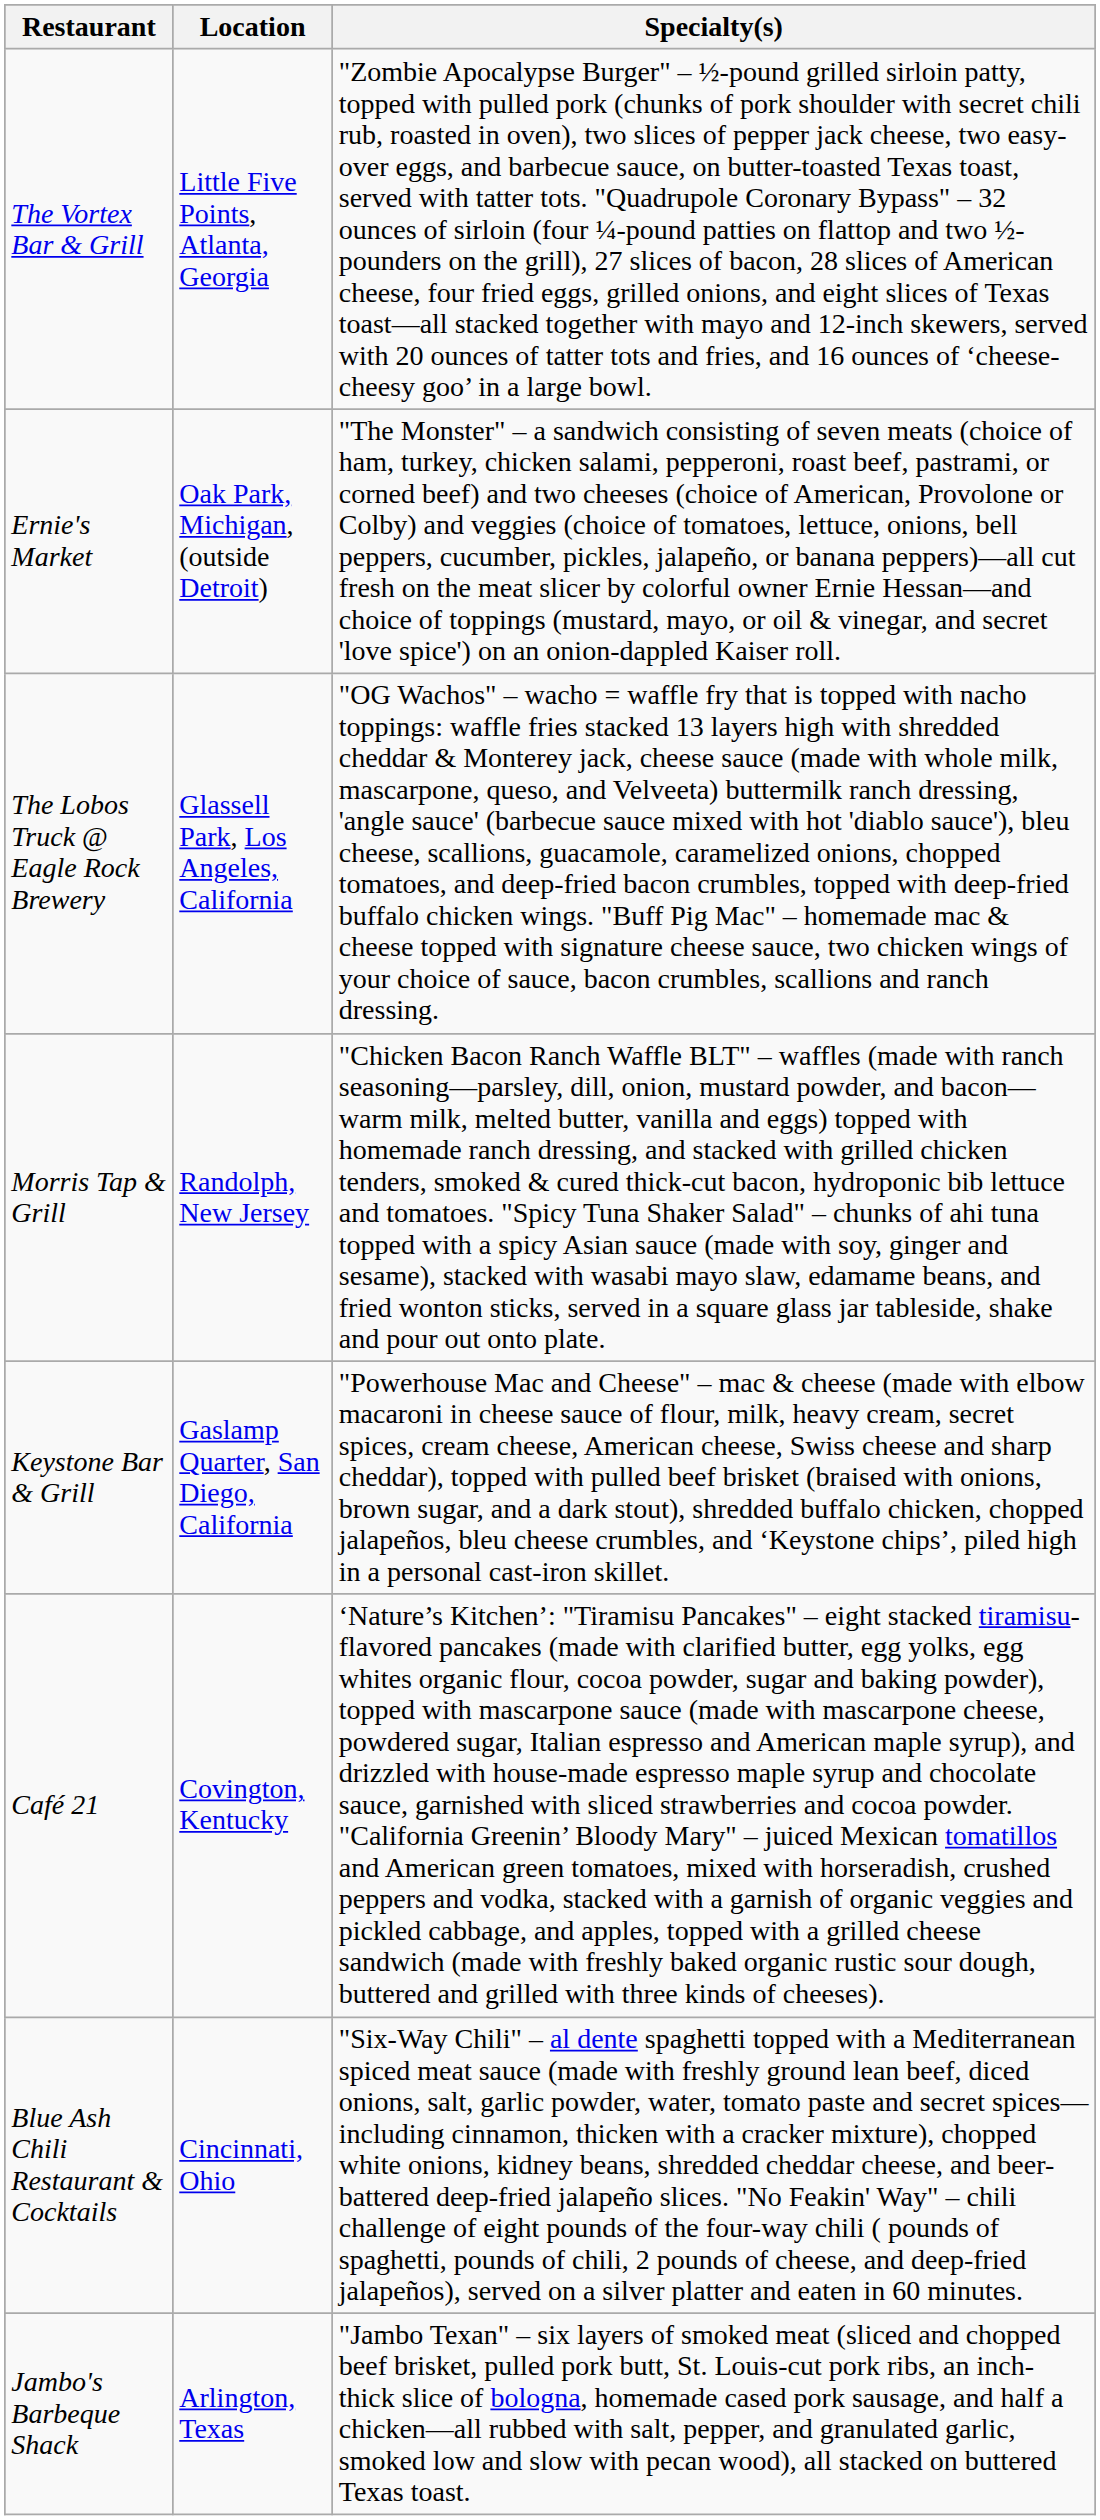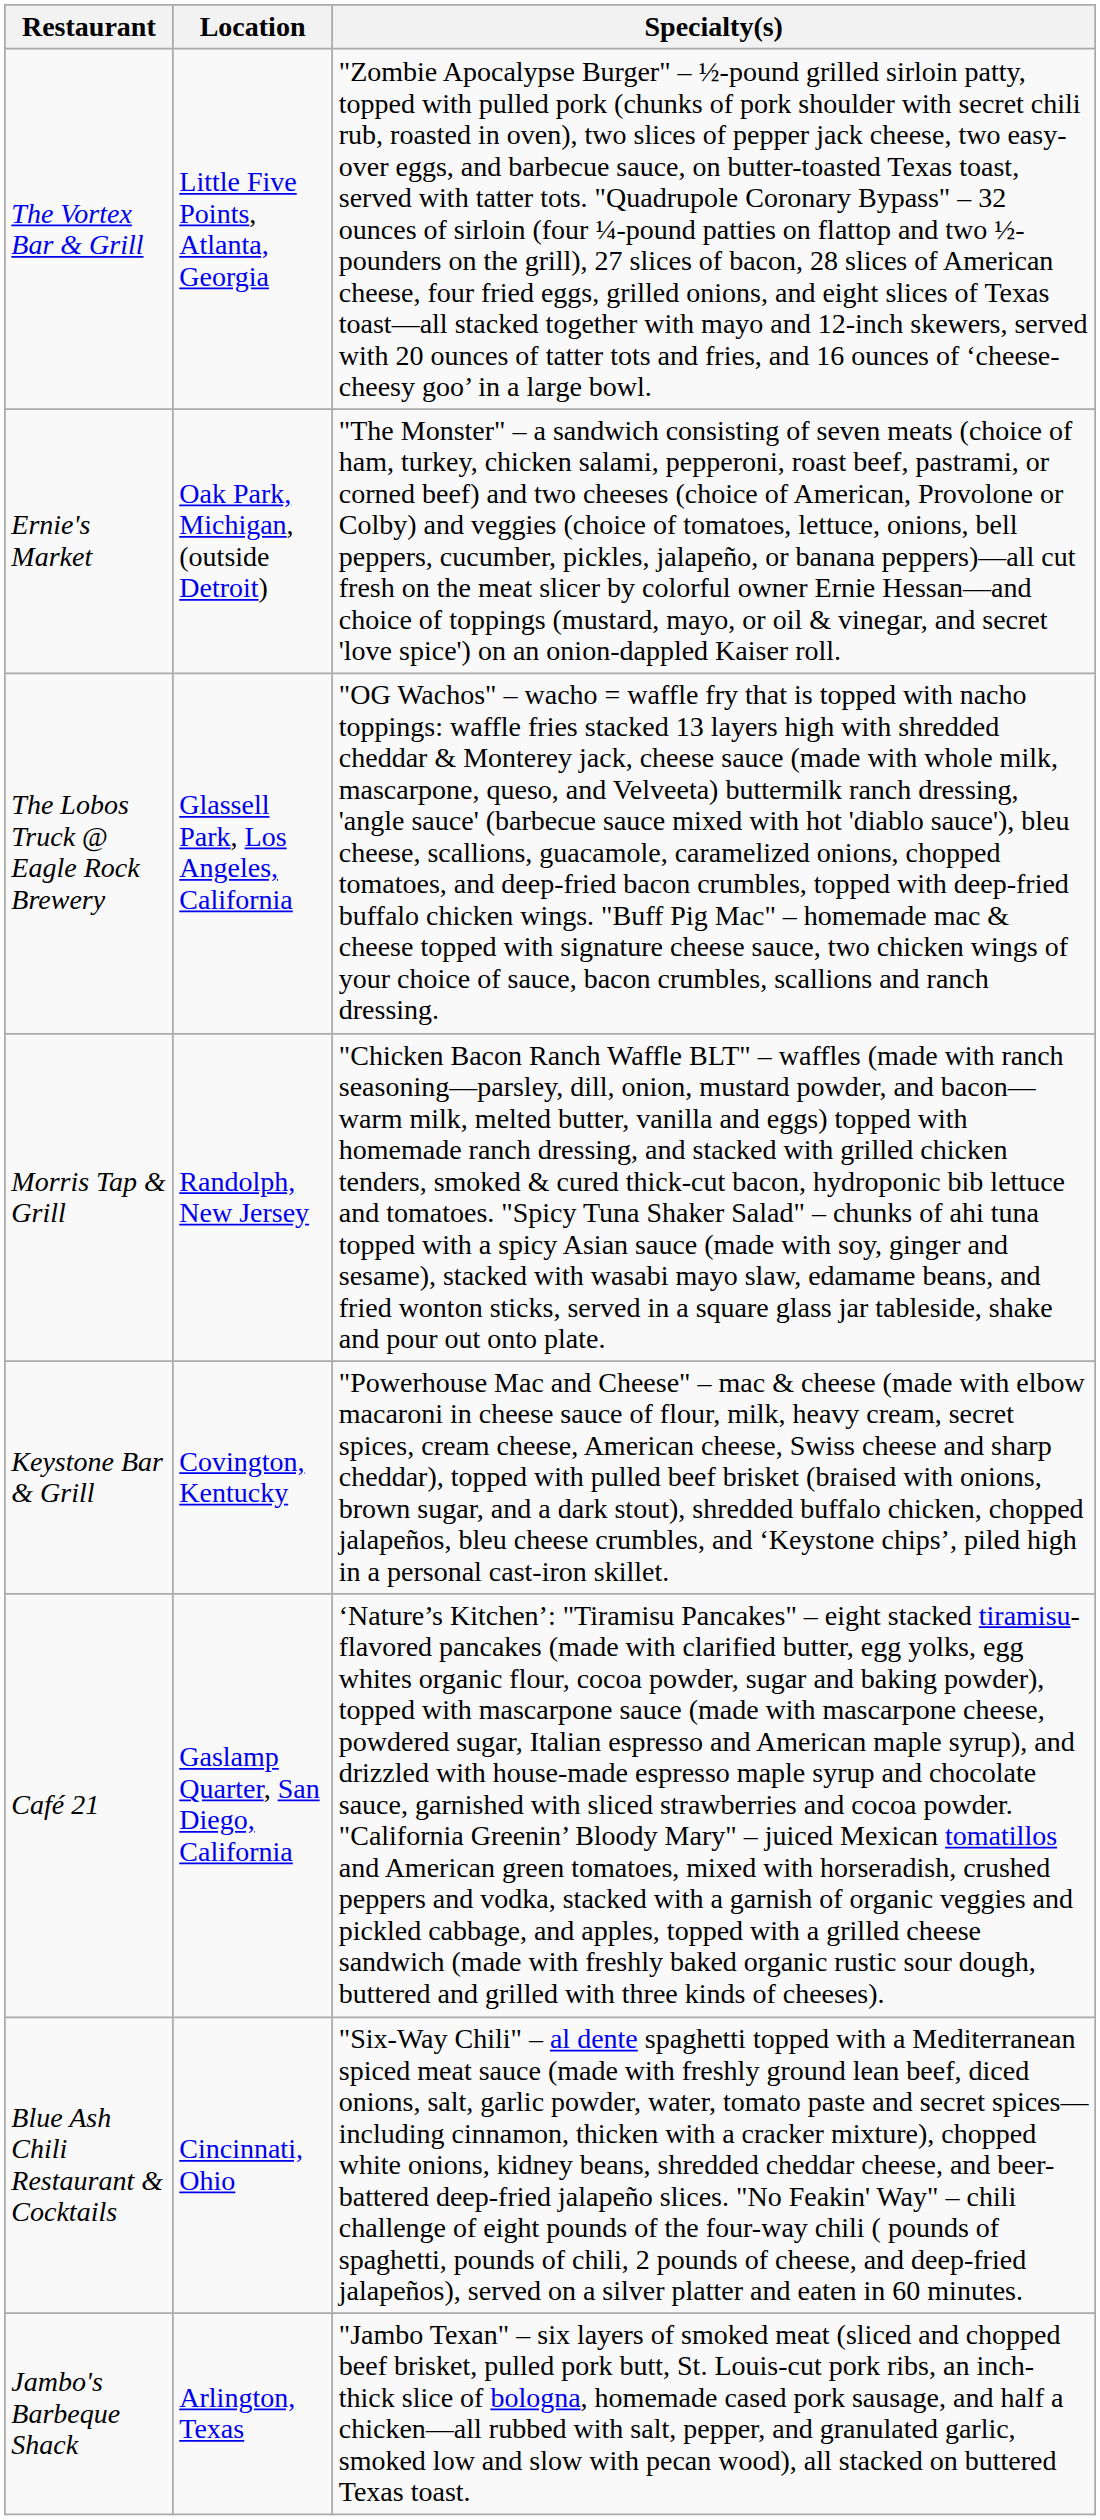 <table class="wikitable" style="width:100%;">
 <tr>
 <th>Restaurant</th>
 <th>Location</th>
 <th>Specialty(s)</th>
 </tr>
 <tr>
 <td><em><a href='#'>The Vortex Bar & Grill</a></em></td>
 <td><a href='#'>Little Five Points</a>, <a href='#'>Atlanta, Georgia</a></td>
 <td>"Zombie Apocalypse Burger" –  ½-pound grilled sirloin patty,  topped with pulled pork (chunks of pork shoulder with secret chili rub, roasted in oven), two slices of pepper jack cheese, two easy-over eggs, and barbecue sauce, on butter-toasted Texas toast, served with tatter tots. "Quadrupole Coronary Bypass" – 32 ounces of sirloin (four ¼-pound patties on flattop and two ½-pounders on the grill), 27 slices of bacon, 28 slices of American cheese, four fried eggs, grilled onions, and eight slices of Texas toast—all stacked together with mayo and 12-inch skewers, served with 20 ounces of tatter tots and fries, and 16 ounces of ‘cheese-cheesy goo’ in a large bowl.</td>
 </tr>
 <tr>
 <td><em>Ernie's Market</em></td>
 <td><a href='#'>Oak Park, Michigan</a>, (outside <a href='#'>Detroit</a>)</td>
 <td>"The Monster" – a sandwich consisting of seven meats (choice of ham, turkey, chicken salami, pepperoni, roast beef, pastrami, or corned beef) and two cheeses (choice of American, Provolone or Colby) and veggies (choice of tomatoes, lettuce, onions, bell peppers, cucumber, pickles, jalapeño, or banana peppers)—all cut fresh on the meat slicer by colorful owner Ernie Hessan—and choice of toppings (mustard, mayo, or oil & vinegar, and secret 'love spice') on an onion-dappled Kaiser roll.</td>
 </tr>
 <tr>
 <td><em>The Lobos Truck</em> @ <em>Eagle Rock Brewery</em></td>
 <td><a href='#'>Glassell Park</a>, <a href='#'>Los Angeles, California</a></td>
 <td>"OG Wachos" – wacho = waffle fry that is topped with nacho toppings: waffle fries stacked 13 layers high with shredded cheddar & Monterey jack, cheese sauce (made with whole milk, mascarpone, queso, and Velveeta) buttermilk ranch dressing, 'angle sauce' (barbecue sauce mixed with hot 'diablo sauce'), bleu cheese, scallions, guacamole, caramelized onions, chopped tomatoes, and deep-fried bacon crumbles, topped with deep-fried buffalo chicken wings. "Buff Pig Mac" – homemade mac & cheese topped with signature cheese sauce, two chicken wings of your choice of sauce, bacon crumbles, scallions and ranch dressing.</td>
 </tr>
 <tr>
 <td><em>Morris Tap & Grill</em></td>
 <td><a href='#'>Randolph, New Jersey</a></td>
 <td>"Chicken Bacon Ranch Waffle BLT" – waffles (made with ranch seasoning—parsley, dill, onion, mustard powder, and bacon—warm milk, melted butter, vanilla and eggs) topped with homemade ranch dressing, and stacked with grilled chicken tenders, smoked & cured thick-cut bacon, hydroponic bib lettuce and tomatoes. "Spicy Tuna Shaker Salad" – chunks of ahi tuna topped with a spicy Asian sauce (made with soy, ginger and sesame), stacked with wasabi mayo slaw, edamame beans, and fried wonton sticks, served in a square glass jar tableside, shake and pour out onto plate.</td>
 </tr>
 <tr>
 <td><em>Keystone Bar & Grill</em></td>
-<td><a href='#'>Gaslamp Quarter</a>, <a href='#'>San Diego, California</a></td>
+<td><a href='#'>Covington, Kentucky</a></td>
 <td>"Powerhouse Mac and Cheese" – mac & cheese (made with elbow macaroni in cheese sauce of flour, milk, heavy cream, secret spices, cream cheese, American cheese, Swiss cheese and sharp cheddar), topped with pulled beef brisket (braised with onions, brown sugar, and a dark stout), shredded buffalo chicken, chopped jalapeños, bleu cheese crumbles, and ‘Keystone chips’, piled high in a personal cast-iron skillet.</td>
 </tr>
 <tr>
 <td><em>Café 21</em></td>
-<td><a href='#'>Covington, Kentucky</a></td>
+<td><a href='#'>Gaslamp Quarter</a>, <a href='#'>San Diego, California</a></td>
 <td>‘Nature’s Kitchen’: "Tiramisu Pancakes" – eight stacked <a href='#'>tiramisu</a>-flavored pancakes (made with clarified butter, egg yolks, egg whites organic flour, cocoa powder, sugar and baking powder), topped with mascarpone sauce (made with mascarpone cheese, powdered sugar, Italian espresso and American maple syrup), and drizzled with house-made espresso maple syrup and chocolate sauce, garnished with sliced strawberries and cocoa powder. "California Greenin’ Bloody Mary" – juiced Mexican <a href='#'>tomatillos</a> and American green tomatoes, mixed with horseradish, crushed peppers and vodka, stacked with a garnish of organic veggies and pickled cabbage, and apples, topped with a grilled cheese sandwich (made with freshly baked organic rustic sour dough, buttered and grilled with three kinds of cheeses).</td>
 </tr>
 <tr>
 <td><em>Blue Ash Chili Restaurant & Cocktails</em></td>
 <td><a href='#'>Cincinnati, Ohio</a></td>
 <td>"Six-Way Chili" – <a href='#'>al dente</a> spaghetti topped with a Mediterranean spiced meat sauce (made with freshly ground lean beef, diced onions, salt, garlic powder, water, tomato paste and secret spices—including cinnamon, thicken with a cracker mixture), chopped white onions, kidney beans, shredded cheddar cheese, and beer-battered deep-fried jalapeño slices. "No Feakin' Way" – chili challenge of eight pounds of the four-way chili ( pounds of spaghetti,  pounds of chili, 2 pounds of cheese, and deep-fried jalapeños), served on a silver platter and eaten in 60 minutes.</td>
 </tr>
 <tr>
 <td><em>Jambo's Barbeque Shack</em></td>
 <td><a href='#'>Arlington, Texas</a></td>
 <td>"Jambo Texan" – six layers of smoked meat (sliced and chopped beef brisket, pulled pork butt, St. Louis-cut pork ribs, an inch-thick slice of <a href='#'>bologna</a>, homemade cased pork sausage, and half a chicken—all rubbed with salt, pepper, and granulated garlic, smoked low and slow with pecan wood), all stacked on buttered Texas toast.</td>
 </tr>
 </table>
